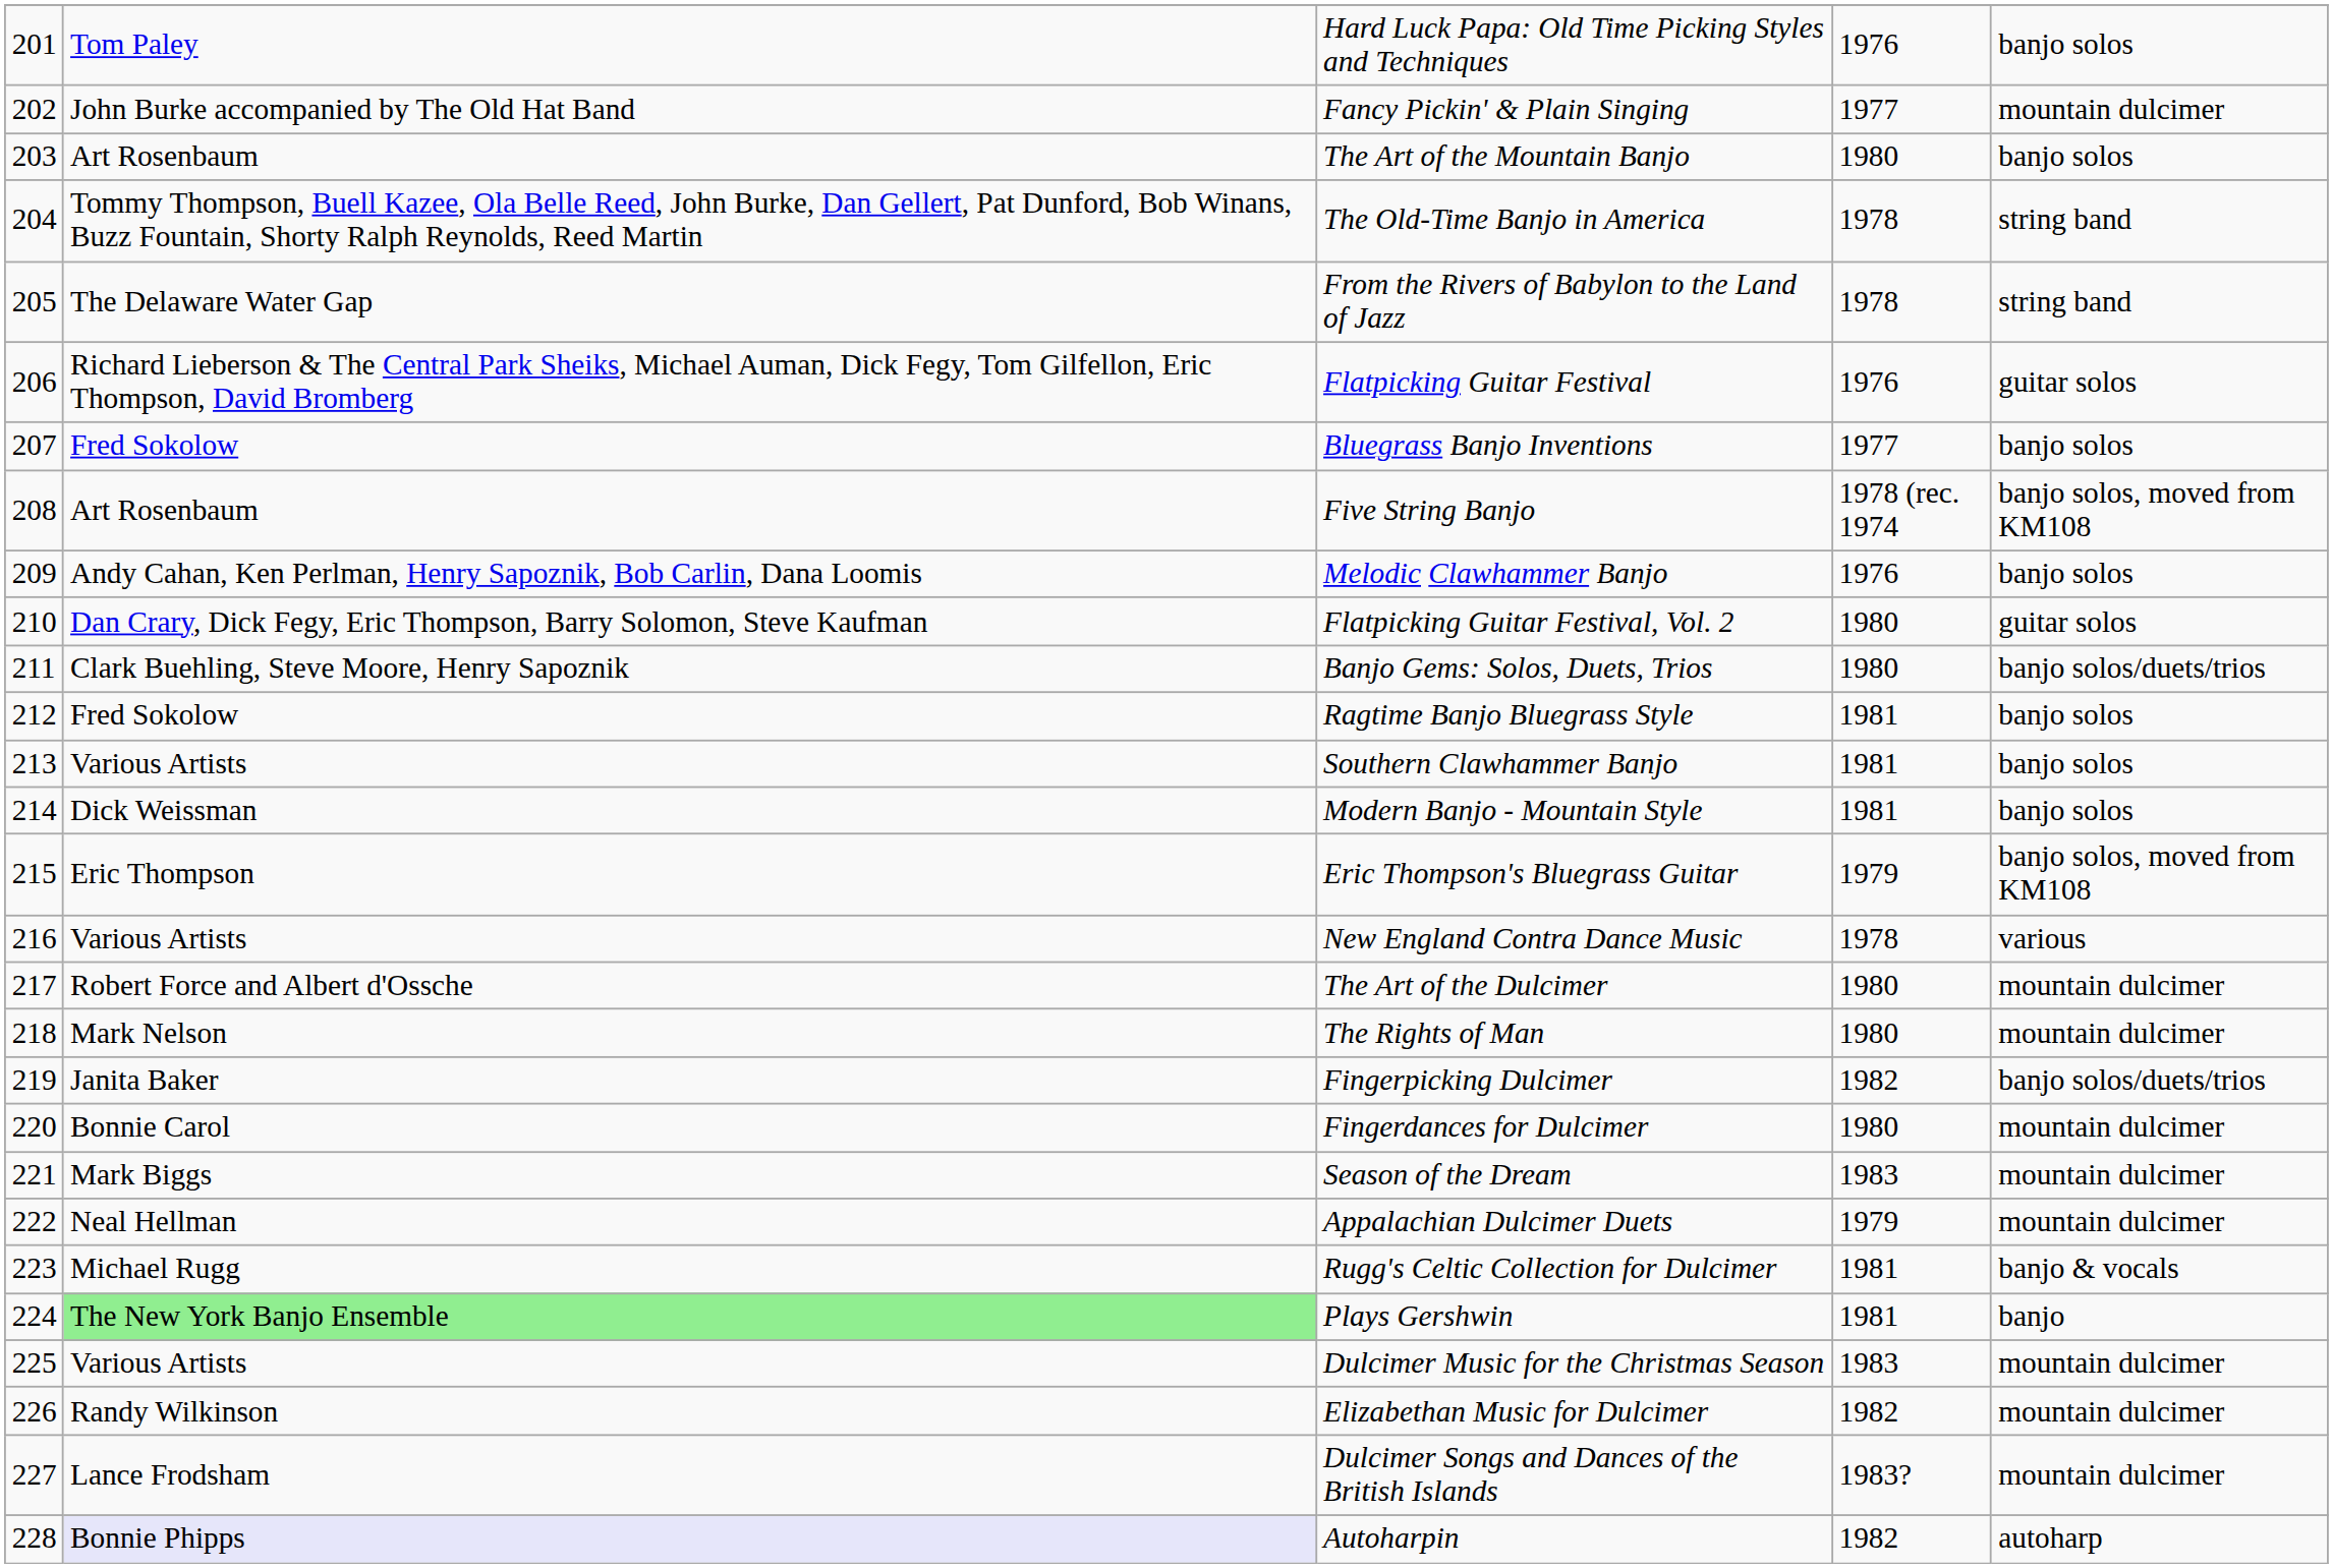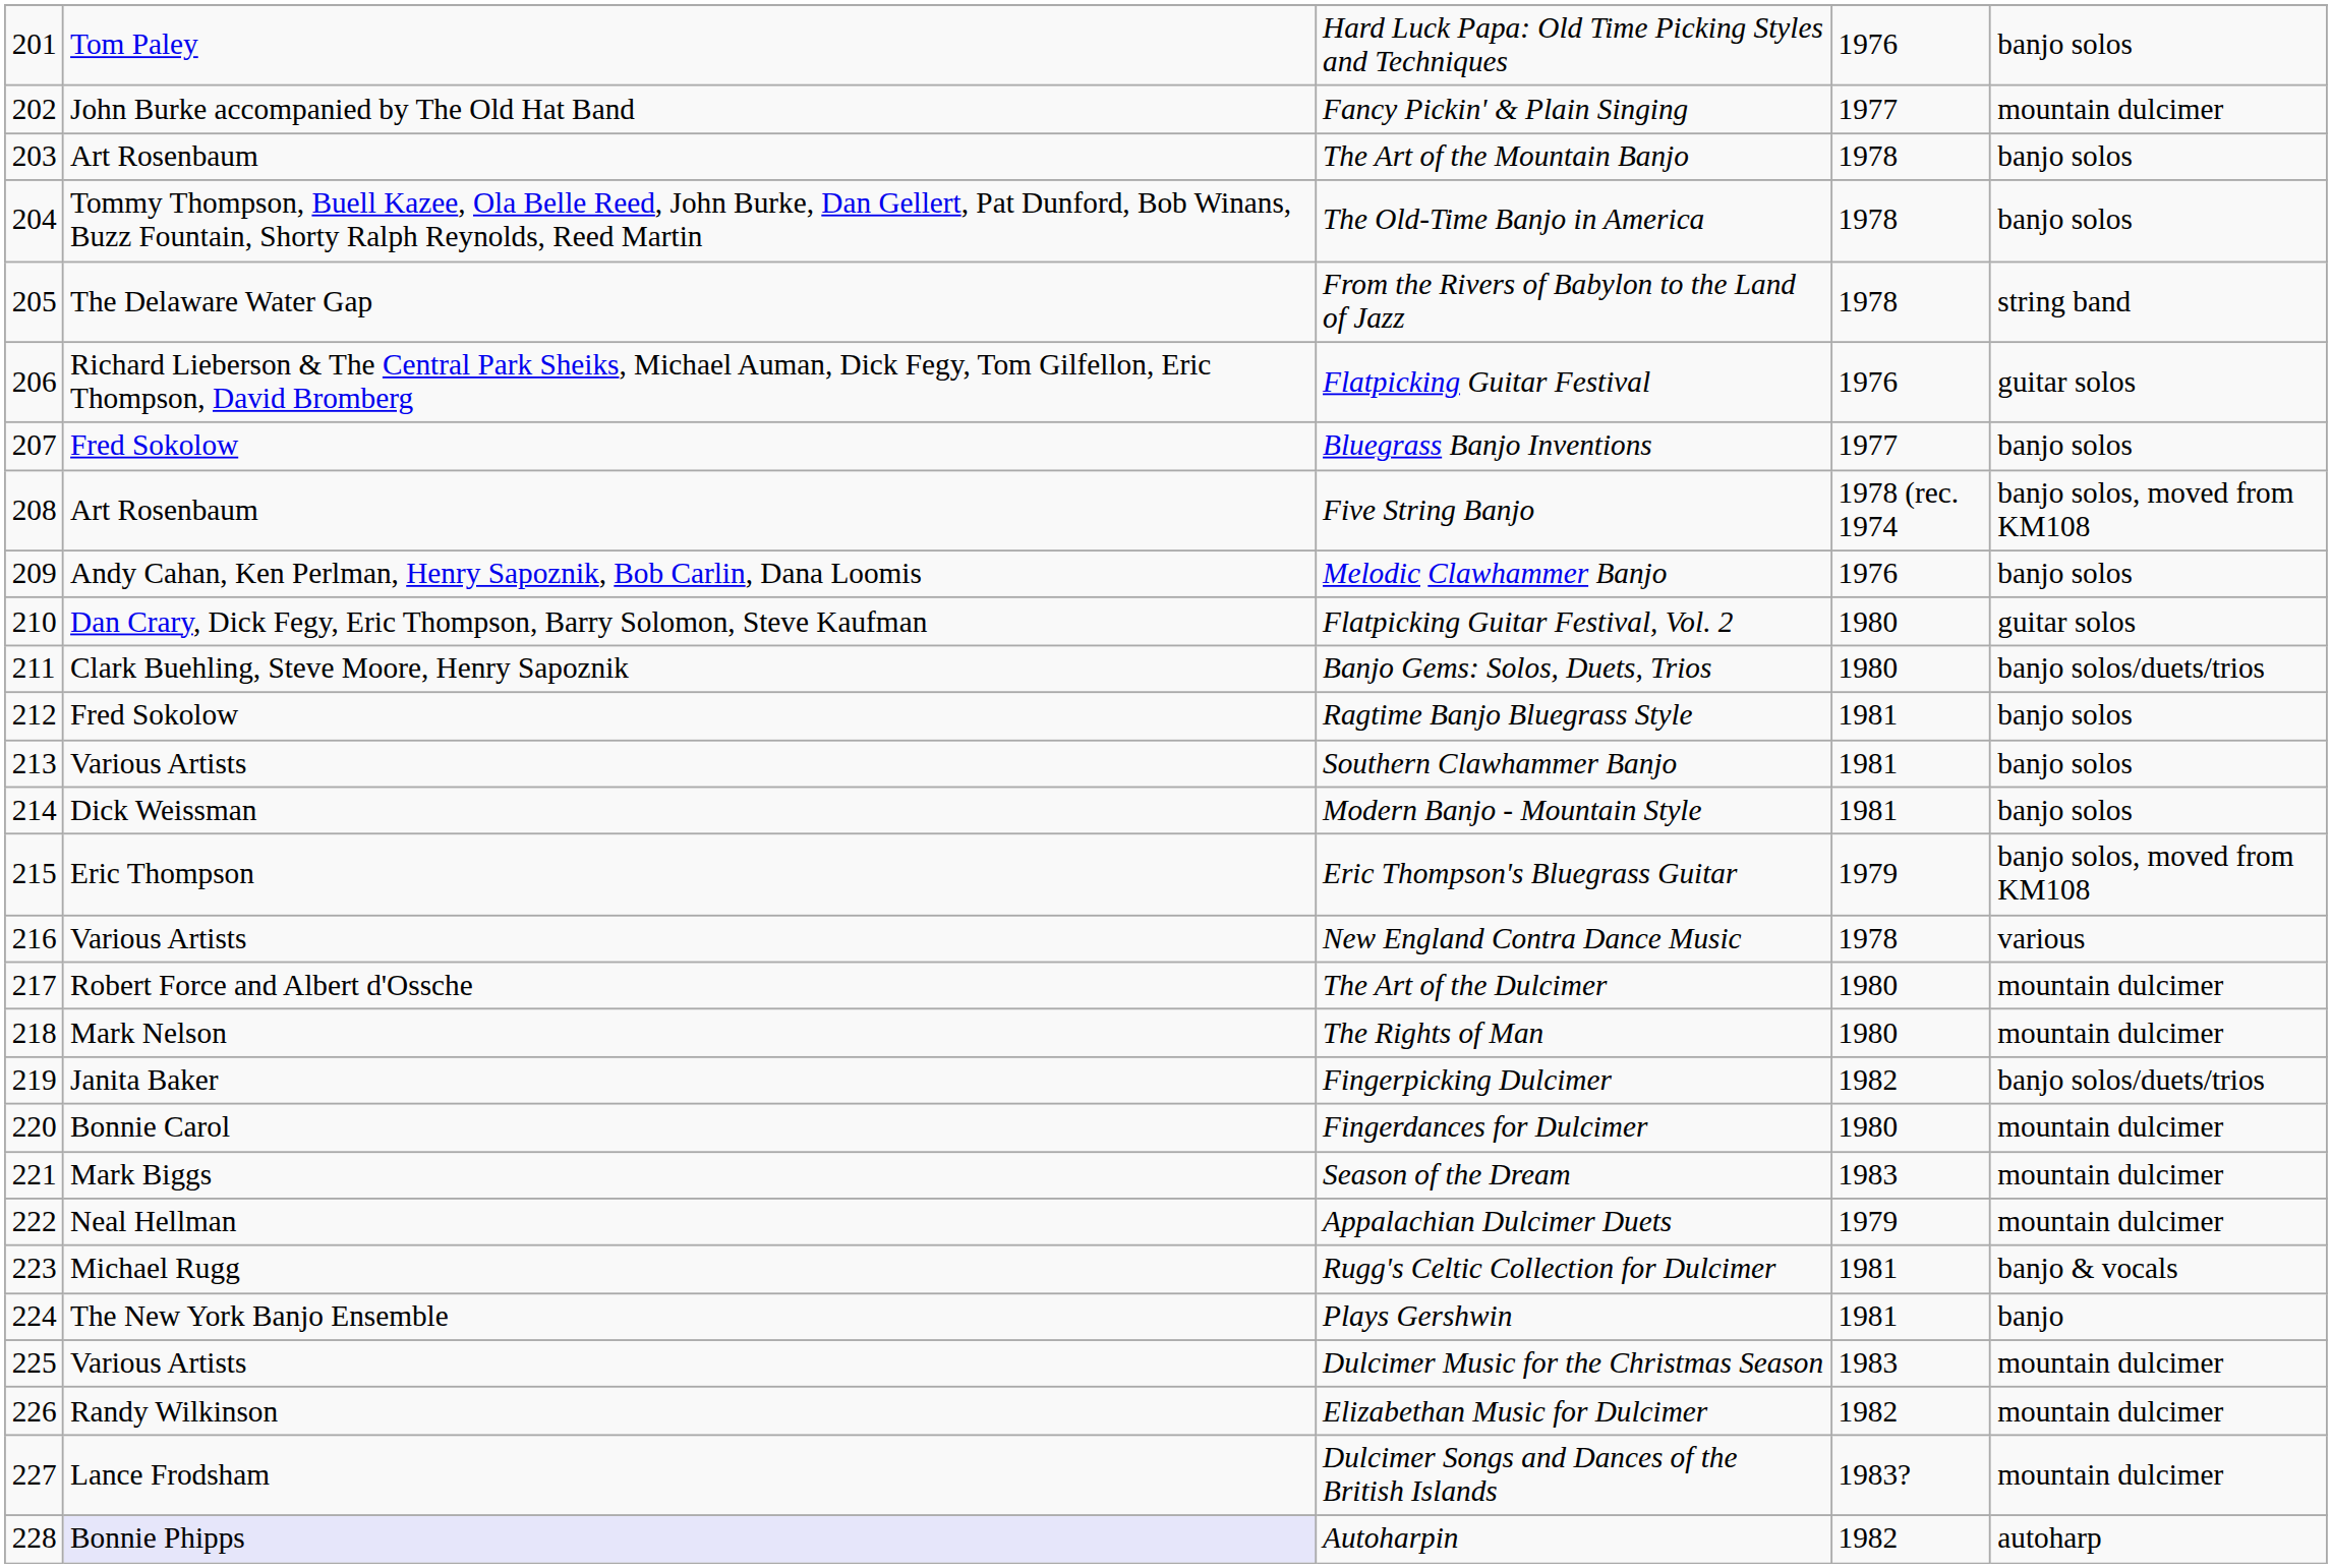 <table class = "wikitable">
 <tr>
 </tr>
 <tr>
 <td>201</td>
 <td><a href='#'>Tom Paley</a></td>
 <td><em>Hard Luck Papa: Old Time Picking Styles and Techniques</em></td>
 <td>1976</td>
 <td>banjo solos</td>
 </tr>
 <tr>
 <td>202</td>
 <td>John Burke accompanied by The Old Hat Band</td>
 <td><em>Fancy Pickin' & Plain Singing</em></td>
 <td>1977</td>
 <td>mountain dulcimer</td>
 </tr>
 <tr>
 <td>203</td>
 <td>Art Rosenbaum</td>
 <td><em>The Art of the Mountain Banjo</em></td>
-<td>1980</td>
+<td>1978</td>
 <td>banjo solos</td>
 </tr>
 <tr>
 <td>204</td>
 <td>Tommy Thompson, <a href='#'>Buell Kazee</a>, <a href='#'>Ola Belle Reed</a>, John Burke, <a href='#'>Dan Gellert</a>, Pat Dunford, Bob Winans, Buzz Fountain, Shorty Ralph Reynolds, Reed Martin</td>
 <td><em>The Old-Time Banjo in America</em></td>
 <td>1978</td>
-<td>string band</td>
+<td>banjo solos</td>
 </tr>
 <tr>
 <td>205</td>
 <td>The Delaware Water Gap</td>
 <td><em>From the Rivers of Babylon to the Land of Jazz</em></td>
 <td>1978</td>
 <td>string band</td>
 </tr>
 <tr>
 <td>206</td>
 <td>Richard Lieberson & The <a href='#'>Central Park Sheiks</a>, Michael Auman, Dick Fegy, Tom Gilfellon, Eric Thompson, <a href='#'>David Bromberg</a></td>
 <td><em><a href='#'>Flatpicking</a> Guitar Festival</em></td>
 <td>1976</td>
 <td>guitar solos</td>
 </tr>
 <tr>
 <td>207</td>
 <td><a href='#'>Fred Sokolow</a></td>
 <td><em><a href='#'>Bluegrass</a> Banjo Inventions</em></td>
 <td>1977</td>
 <td>banjo solos</td>
 </tr>
 <tr>
 <td>208</td>
 <td>Art Rosenbaum</td>
 <td><em>Five String Banjo</em></td>
 <td>1978 (rec. 1974</td>
 <td>banjo solos, moved from KM108</td>
 </tr>
 <tr>
 <td>209</td>
 <td>Andy Cahan, Ken Perlman, <a href='#'>Henry Sapoznik</a>, <a href='#'>Bob Carlin</a>, Dana Loomis</td>
 <td><em><a href='#'>Melodic</a> <a href='#'>Clawhammer</a> Banjo</em></td>
 <td>1976</td>
 <td>banjo solos</td>
 </tr>
 <tr>
 <td>210</td>
 <td><a href='#'>Dan Crary</a>, Dick Fegy, Eric Thompson, Barry Solomon, Steve Kaufman</td>
 <td><em>Flatpicking Guitar Festival, Vol. 2</em></td>
 <td>1980</td>
 <td>guitar solos</td>
 </tr>
 <tr>
 <td>211</td>
 <td>Clark Buehling, Steve Moore, Henry Sapoznik</td>
 <td><em>Banjo Gems: Solos, Duets, Trios</em></td>
 <td>1980</td>
 <td>banjo solos/duets/trios</td>
 </tr>
 <tr>
 <td>212</td>
 <td>Fred Sokolow</td>
 <td><em>Ragtime Banjo Bluegrass Style</em></td>
 <td>1981</td>
 <td>banjo solos</td>
 </tr>
 <tr>
 <td>213</td>
 <td>Various Artists</td>
 <td><em>Southern Clawhammer Banjo</em></td>
 <td>1981</td>
 <td>banjo solos</td>
 </tr>
 <tr>
 <td>214</td>
 <td>Dick Weissman</td>
 <td><em>Modern Banjo - Mountain Style</em></td>
 <td>1981</td>
 <td>banjo solos</td>
 </tr>
 <tr>
 <td>215</td>
 <td>Eric Thompson</td>
 <td><em>Eric Thompson's Bluegrass Guitar</em></td>
 <td>1979</td>
 <td>banjo solos, moved from KM108</td>
 </tr>
 <tr>
 <td>216</td>
 <td>Various Artists</td>
 <td><em>New England Contra Dance Music</em></td>
 <td>1978</td>
 <td>various</td>
 </tr>
 <tr>
 <td>217</td>
 <td>Robert Force and Albert d'Ossche</td>
 <td><em>The Art of the Dulcimer</em></td>
 <td>1980</td>
 <td>mountain dulcimer</td>
 </tr>
 <tr>
 <td>218</td>
 <td>Mark Nelson</td>
 <td><em>The Rights of Man</em></td>
 <td>1980</td>
 <td>mountain dulcimer</td>
 </tr>
 <tr>
 <td>219</td>
 <td>Janita Baker</td>
 <td><em>Fingerpicking Dulcimer</em></td>
 <td>1982</td>
 <td>banjo solos/duets/trios</td>
 </tr>
 <tr>
 <td>220</td>
 <td>Bonnie Carol</td>
 <td><em>Fingerdances for Dulcimer</em></td>
 <td>1980</td>
 <td>mountain dulcimer</td>
 </tr>
 <tr>
 <td>221</td>
 <td>Mark Biggs</td>
 <td><em>Season of the Dream</em></td>
 <td>1983</td>
 <td>mountain dulcimer</td>
 </tr>
 <tr>
 <td>222</td>
 <td>Neal Hellman</td>
 <td><em>Appalachian Dulcimer Duets</em></td>
 <td>1979</td>
 <td>mountain dulcimer</td>
 </tr>
 <tr>
 <td>223</td>
 <td>Michael Rugg</td>
 <td><em>Rugg's Celtic Collection for Dulcimer</em></td>
 <td>1981</td>
 <td>banjo & vocals</td>
 </tr>
 <tr>
 <td>224</td>
-<td style="background: lightgreen;">The New York Banjo Ensemble</td>
+<td>The New York Banjo Ensemble</td>
 <td><em>Plays Gershwin</em></td>
 <td>1981</td>
 <td>banjo</td>
 </tr>
 <tr>
 <td>225</td>
 <td>Various Artists</td>
 <td><em>Dulcimer Music for the Christmas Season</em></td>
 <td>1983</td>
 <td>mountain dulcimer</td>
 </tr>
 <tr>
 <td>226</td>
 <td>Randy Wilkinson</td>
 <td><em>Elizabethan Music for Dulcimer</em></td>
 <td>1982</td>
 <td>mountain dulcimer</td>
 </tr>
 <tr>
 <td>227</td>
 <td>Lance Frodsham</td>
 <td><em>Dulcimer Songs and Dances of the British Islands</em></td>
 <td>1983?</td>
 <td>mountain dulcimer</td>
 </tr>
 <tr>
 <td>228</td>
 <td style="background: lavender;">Bonnie Phipps</td>
 <td><em>Autoharpin<strong></td>
 <td>1982</td>
 <td>autoharp</td>
 </tr>
 </table>
